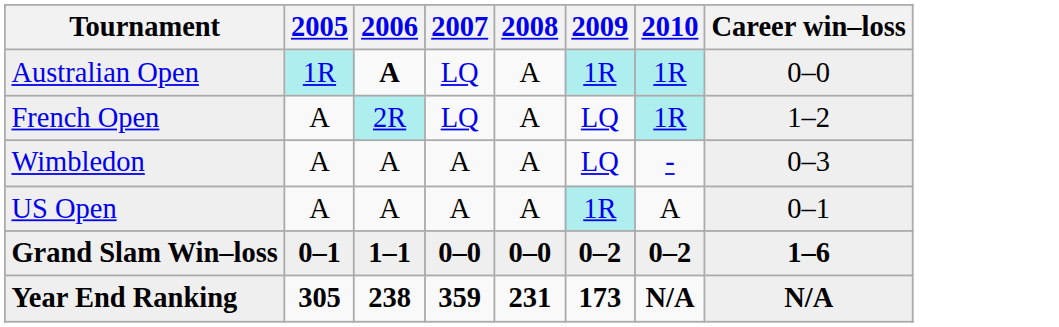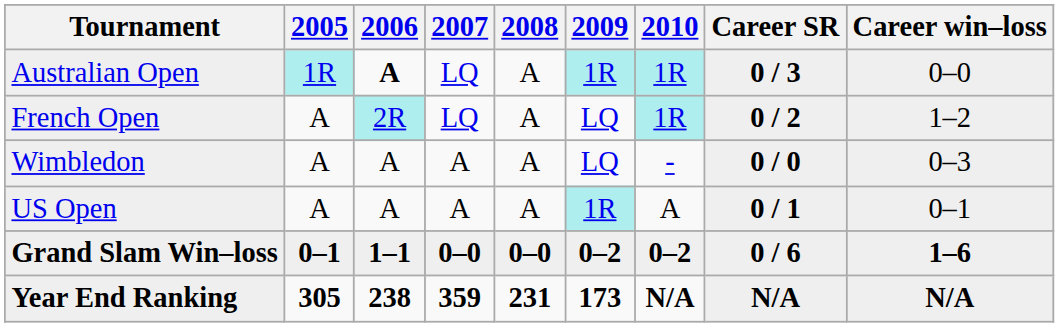 <table class="wikitable">
 <tr>
 <th>Tournament</th>
 <th><a href='#'>2005</a></th>
 <th><a href='#'>2006</a></th>
 <th><a href='#'>2007</a></th>
 <th><a href='#'>2008</a></th>
 <th><a href='#'>2009</a></th>
 <th><a href='#'>2010</a></th>
+<th>Career SR</th>
 <th>Career win–loss</th>
 </tr>
 <tr>
 <td style="background:#EFEFEF;"><a href='#'>Australian Open</a></td>
 <td align="center" style="background:#afeeee;"><a href='#'>1R</a></td>
 <td align="center"><strong>A</strong></td>
 <td align="center"><a href='#'>LQ</a></td>
 <td align="center">A</td>
 <td align="center" style="background:#afeeee;"><a href='#'>1R</a></td>
 <td align="center" style="background:#afeeee;"><a href='#'>1R</a></td>
+<td align="center" style="background:#EFEFEF;"><strong>0 / 3</strong></td>
 <td align="center" style="background:#EFEFEF;">0–0</td>
 </tr>
 <tr>
 <td style="background:#EFEFEF;"><a href='#'>French Open</a></td>
 <td align="center">A</td>
 <td align="center" style="background:#afeeee;"><a href='#'>2R</a></td>
 <td align="center"><a href='#'>LQ</a></td>
 <td align="center">A</td>
 <td align="center"><a href='#'>LQ</a></td>
 <td align="center" style="background:#afeeee;"><a href='#'>1R</a></td>
+<td align="center" style="background:#EFEFEF;"><strong>0 / 2</strong></td>
 <td align="center" style="background:#EFEFEF;">1–2</td>
 </tr>
 <tr>
 <td style="background:#EFEFEF;"><a href='#'>Wimbledon</a></td>
 <td align="center">A</td>
 <td align="center">A</td>
 <td align="center">A</td>
 <td align="center">A</td>
 <td align="center"><a href='#'>LQ</a></td>
 <td align="center"><a href='#'>-</a></td>
+<td align="center" style="background:#EFEFEF;"><strong>0 / 0</strong></td>
 <td align="center" style="background:#EFEFEF;">0–3</td>
 </tr>
 <tr>
 <td style="background:#EFEFEF;"><a href='#'>US Open</a></td>
 <td align="center">A</td>
 <td align="center">A</td>
 <td align="center">A</td>
 <td align="center">A</td>
 <td align="center" style="background:#afeeee;"><a href='#'>1R</a></td>
 <td align="center">A</td>
+<td align="center" style="background:#EFEFEF;"><strong>0 / 1</strong></td>
 <td align="center" style="background:#EFEFEF;">0–1</td>
 </tr>
 <tr>
 <td style="background:#EFEFEF;"><strong>Grand Slam Win–loss</strong></td>
 <td align="center" style="background:#EFEFEF;"><strong>0–1</strong></td>
 <td align="center" style="background:#EFEFEF;"><strong>1–1</strong></td>
 <td align="center" style="background:#EFEFEF;"><strong>0–0</strong></td>
 <td align="center" style="background:#EFEFEF;"><strong>0–0</strong></td>
 <td align="center" style="background:#EFEFEF;"><strong>0–2</strong></td>
 <td align="center" style="background:#EFEFEF;"><strong>0–2</strong></td>
+<td align="center" style="background:#EFEFEF;"><strong>0 / 6</strong></td>
 <td align="center" style="background:#EFEFEF;"><strong>1–6</strong></td>
 </tr>
 <tr>
 <td style="background:#EFEFEF;"><strong>Year End Ranking</strong></td>
 <td align="center"><strong>305</strong></td>
 <td align="center"><strong>238</strong></td>
 <td align="center"><strong>359</strong></td>
 <td align="center"><strong>231</strong></td>
 <td align="center"><strong>173</strong></td>
 <td align="center"><strong>N/A</strong></td>
 <td align="center" style="background:#EFEFEF;"><strong>N/A</strong></td>
+<td align="center" style="background:#EFEFEF;"><strong>N/A</strong></td>
 </tr>
 </table>
